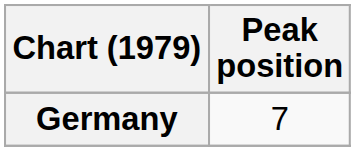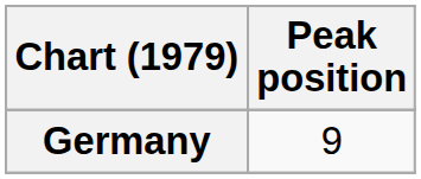 <table class="wikitable sortable plainrowheaders" style="text-align:center">
 <tr>
 <th scope="col">Chart (1979)</th>
 <th scope="col">Peak<br>position</th>
 </tr>
 <tr>
 </tr>
 <tr>
 <th scope="row">Germany</th>
-<td align="center">7</td>
+<td align="center">9</td>
 </tr>
 <tr>
 </tr>
 </table>
